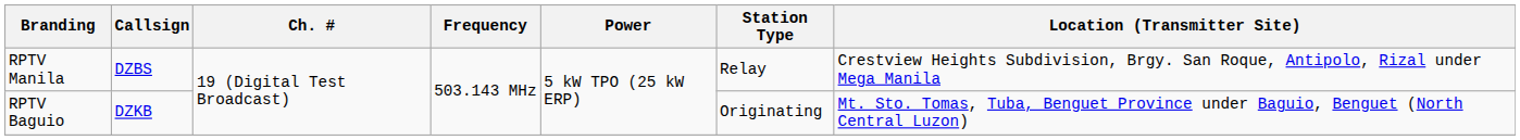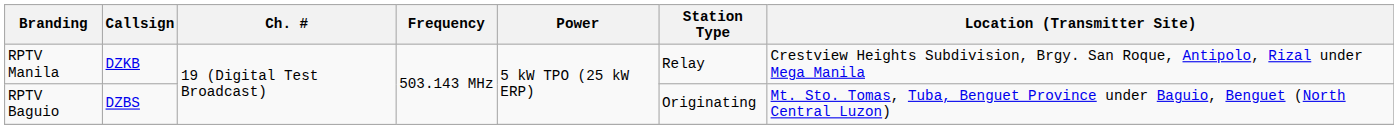 <table class="wikitable" style="width:100%" style="text-align:center;">
 <tr>
 <th>Branding</th>
 <th>Callsign</th>
 <th>Ch. #</th>
 <th>Frequency</th>
 <th>Power</th>
 <th class="unsortable">Station Type</th>
 <th class="unsortable">Location (Transmitter Site)</th>
 </tr>
 <tr>
 <td>RPTV Manila</td>
-<td><a href='#'>DZBS</a></td>
+<td><a href='#'>DZKB</a></td>
 <td rowspan="4">19  (Digital Test Broadcast)</td>
 <td rowspan="4">503.143 MHz</td>
 <td rowspan="2">5 kW TPO (25 kW ERP)</td>
 <td>Relay</td>
 <td>Crestview Heights Subdivision, Brgy. San Roque, <a href='#'>Antipolo</a>, <a href='#'>Rizal</a> under <a href='#'>Mega Manila</a></td>
 </tr>
 <tr>
 <td>RPTV Baguio</td>
-<td><a href='#'>DZKB</a></td>
+<td><a href='#'>DZBS</a></td>
 <td>Originating</td>
 <td><a href='#'>Mt. Sto. Tomas</a>, <a href='#'>Tuba, Benguet Province</a> under <a href='#'>Baguio</a>, <a href='#'>Benguet</a> (<a href='#'>North</a> <a href='#'>Central Luzon</a>)</td>
 </tr>
 <tr>
 </tr>
 </table>
